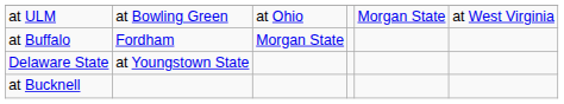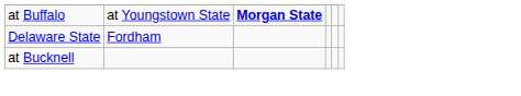 <table class="wikitable">
 <tr>
 </tr>
 <tr>
-<td>at <a href='#'>ULM</a></td>
-<td>at <a href='#'>Bowling Green</a></td>
-<td>at <a href='#'>Ohio</a></td>
-<td></td>
-<td><a href='#'>Morgan State</a></td>
-<td>at <a href='#'>West Virginia</a></td>
-</tr>
-<tr>
 <td>at <a href='#'>Buffalo</a></td>
-<td><a href='#'>Fordham</a></td>
-<td><a href='#'>Morgan State</a></td>
+<td>at <a href='#'>Youngstown State</a></td>
+<td><strong><a href='#'>Morgan State</a></strong></td>
 <td></td>
 <td></td>
 </tr>
 <tr>
 <td><a href='#'>Delaware State</a></td>
-<td>at <a href='#'>Youngstown State</a></td>
+<td><a href='#'>Fordham</a></td>
 <td></td>
 <td></td>
 <td></td>
 <td></td>
 </tr>
 <tr>
 <td>at <a href='#'>Bucknell</a></td>
 <td></td>
 <td></td>
 <td></td>
 <td></td>
 <td></td>
 </tr>
 </table>
